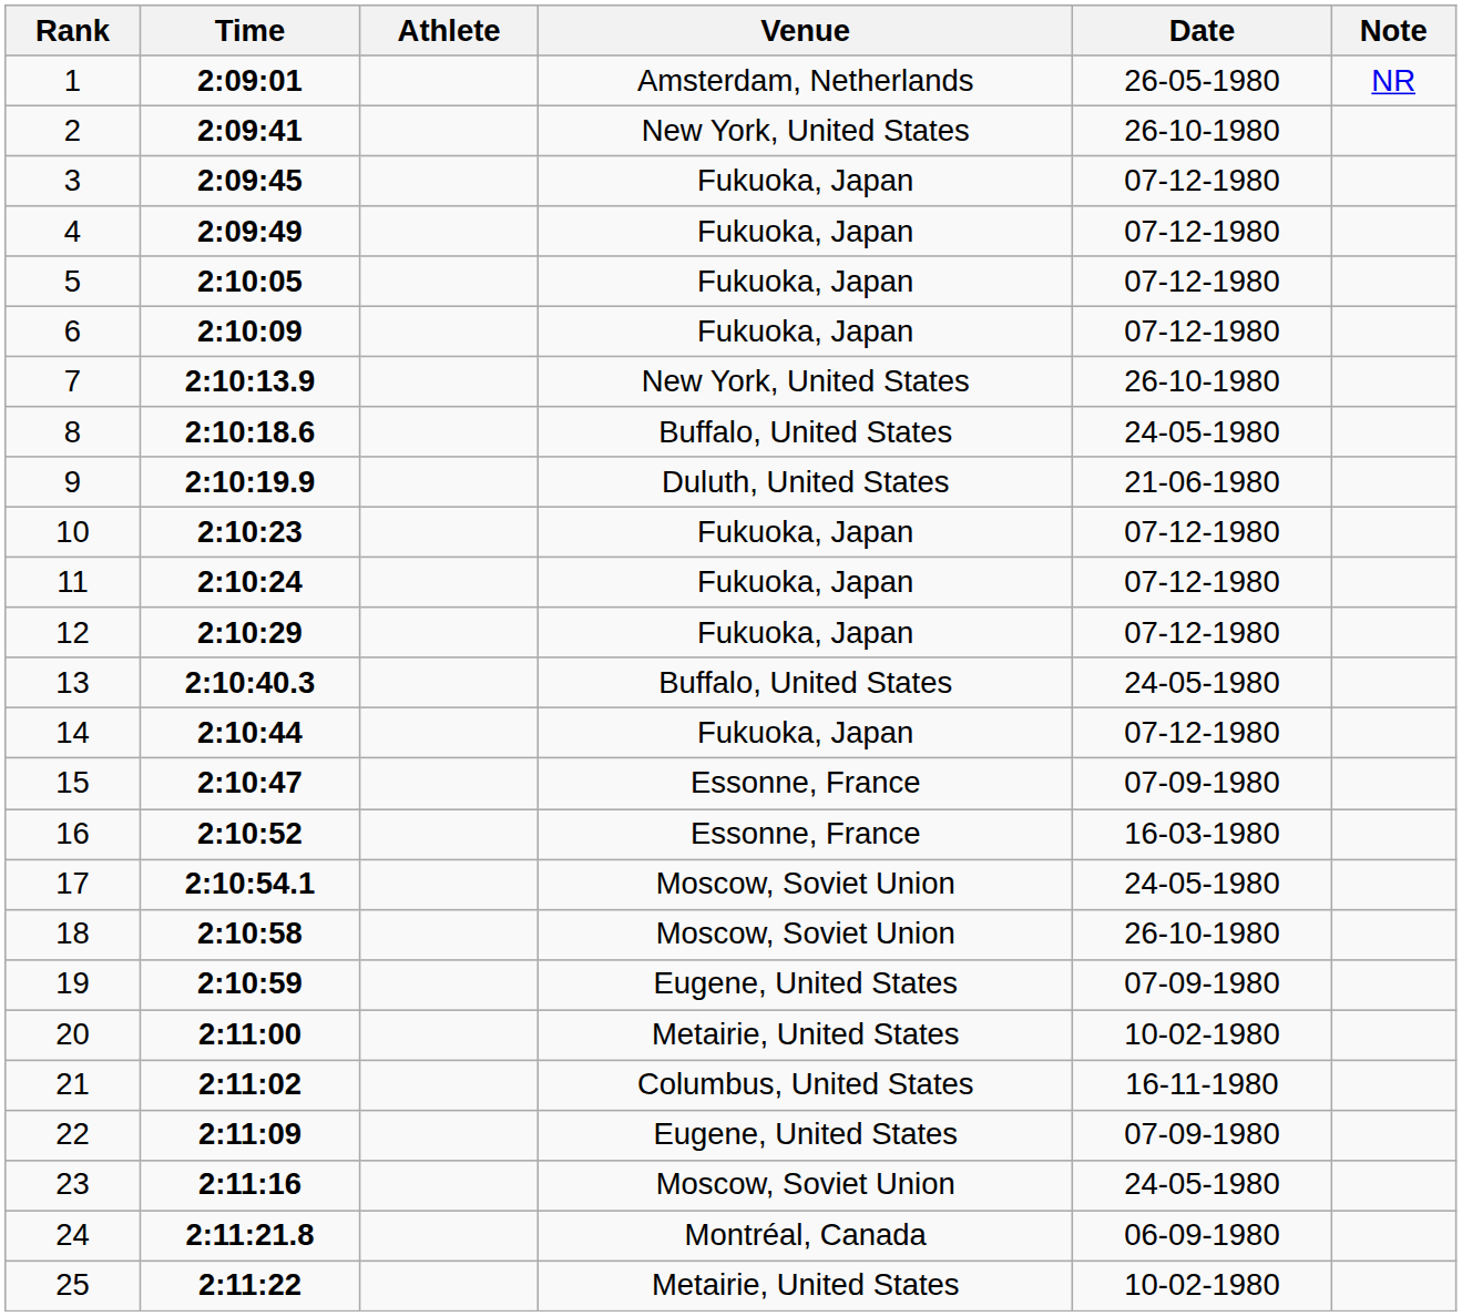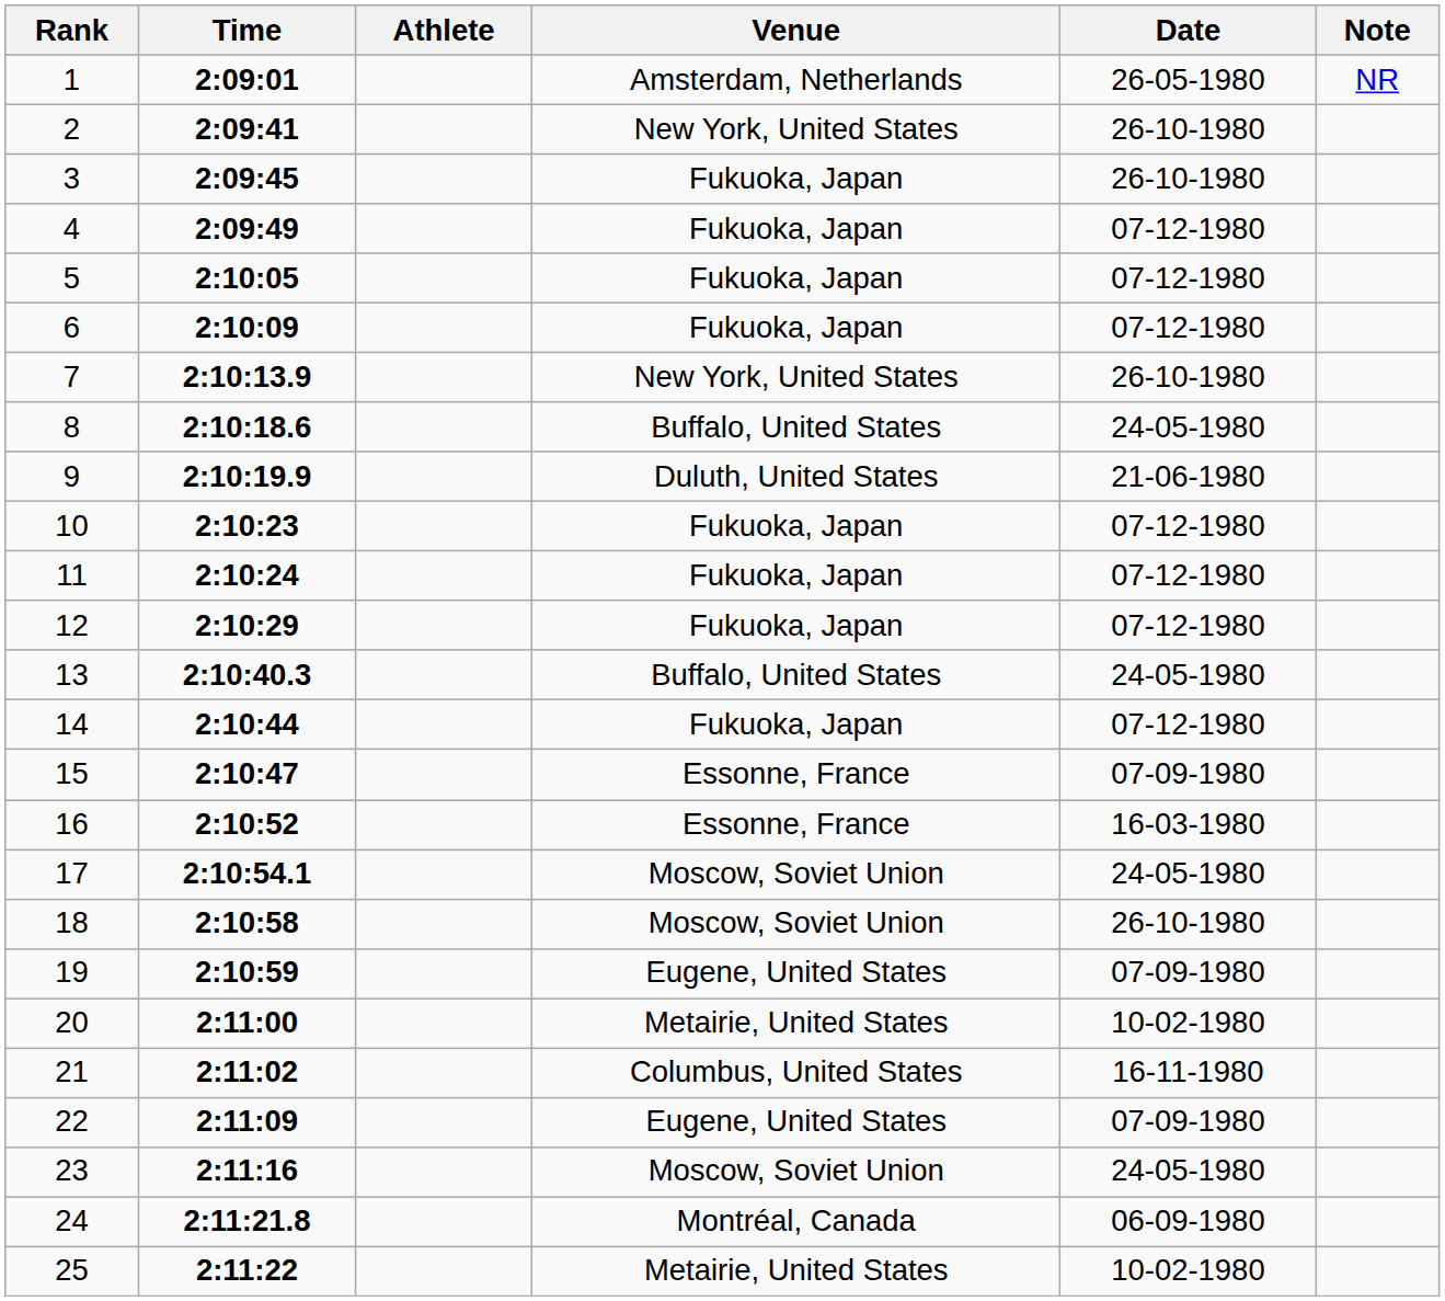 <table class="wikitable sortable" style=" text-align:center; font-size:110%;" width="95%">
 <tr>
 <th>Rank</th>
 <th>Time</th>
 <th>Athlete</th>
 <th>Venue</th>
 <th>Date</th>
 <th>Note</th>
 </tr>
 <tr>
 <td>1</td>
 <td><strong>2:09:01</strong></td>
 <td align=left></td>
 <td>Amsterdam, Netherlands</td>
 <td>26-05-1980</td>
 <td><a href='#'>NR</a></td>
 </tr>
 <tr>
 <td>2</td>
 <td><strong>2:09:41</strong></td>
 <td align=left></td>
 <td>New York, United States</td>
 <td>26-10-1980</td>
 <td></td>
 </tr>
 <tr>
 <td>3</td>
 <td><strong>2:09:45</strong></td>
 <td align=left></td>
 <td>Fukuoka, Japan</td>
-<td>07-12-1980</td>
+<td>26-10-1980</td>
 <td></td>
 </tr>
 <tr>
 <td>4</td>
 <td><strong>2:09:49</strong></td>
 <td align=left></td>
 <td>Fukuoka, Japan</td>
 <td>07-12-1980</td>
 <td></td>
 </tr>
 <tr>
 <td>5</td>
 <td><strong>2:10:05</strong></td>
 <td align=left></td>
 <td>Fukuoka, Japan</td>
 <td>07-12-1980</td>
 <td></td>
 </tr>
 <tr>
 <td>6</td>
 <td><strong>2:10:09</strong></td>
 <td align=left></td>
 <td>Fukuoka, Japan</td>
 <td>07-12-1980</td>
 <td></td>
 </tr>
 <tr>
 <td>7</td>
 <td><strong>2:10:13.9</strong></td>
 <td align=left></td>
 <td>New York, United States</td>
 <td>26-10-1980</td>
 <td></td>
 </tr>
 <tr>
 <td>8</td>
 <td><strong>2:10:18.6</strong></td>
 <td align=left></td>
 <td>Buffalo, United States</td>
 <td>24-05-1980</td>
 <td></td>
 </tr>
 <tr>
 <td>9</td>
 <td><strong>2:10:19.9</strong></td>
 <td align=left></td>
 <td>Duluth, United States</td>
 <td>21-06-1980</td>
 <td></td>
 </tr>
 <tr>
 <td>10</td>
 <td><strong>2:10:23</strong></td>
 <td align=left></td>
 <td>Fukuoka, Japan</td>
 <td>07-12-1980</td>
 <td></td>
 </tr>
 <tr>
 <td>11</td>
 <td><strong>2:10:24</strong></td>
 <td align=left></td>
 <td>Fukuoka, Japan</td>
 <td>07-12-1980</td>
 <td></td>
 </tr>
 <tr>
 <td>12</td>
 <td><strong>2:10:29</strong></td>
 <td align=left></td>
 <td>Fukuoka, Japan</td>
 <td>07-12-1980</td>
 <td></td>
 </tr>
 <tr>
 <td>13</td>
 <td><strong>2:10:40.3</strong></td>
 <td align=left></td>
 <td>Buffalo, United States</td>
 <td>24-05-1980</td>
 <td></td>
 </tr>
 <tr>
 <td>14</td>
 <td><strong>2:10:44</strong></td>
 <td align=left></td>
 <td>Fukuoka, Japan</td>
 <td>07-12-1980</td>
 <td></td>
 </tr>
 <tr>
 <td>15</td>
 <td><strong>2:10:47</strong></td>
 <td align=left></td>
 <td>Essonne, France</td>
 <td>07-09-1980</td>
 <td></td>
 </tr>
 <tr>
 <td>16</td>
 <td><strong>2:10:52</strong></td>
 <td align=left></td>
 <td>Essonne, France</td>
 <td>16-03-1980</td>
 <td></td>
 </tr>
 <tr>
 <td>17</td>
 <td><strong>2:10:54.1</strong></td>
 <td align=left></td>
 <td>Moscow, Soviet Union</td>
 <td>24-05-1980</td>
 <td></td>
 </tr>
 <tr>
 <td>18</td>
 <td><strong>2:10:58</strong></td>
 <td align=left></td>
 <td>Moscow, Soviet Union</td>
 <td>26-10-1980</td>
 <td></td>
 </tr>
 <tr>
 <td>19</td>
 <td><strong>2:10:59</strong></td>
 <td align=left></td>
 <td>Eugene, United States</td>
 <td>07-09-1980</td>
 <td></td>
 </tr>
 <tr>
 <td>20</td>
 <td><strong>2:11:00</strong></td>
 <td align=left></td>
 <td>Metairie, United States</td>
 <td>10-02-1980</td>
 <td></td>
 </tr>
 <tr>
 <td>21</td>
 <td><strong>2:11:02</strong></td>
 <td align=left></td>
 <td>Columbus, United States</td>
 <td>16-11-1980</td>
 <td></td>
 </tr>
 <tr>
 <td>22</td>
 <td><strong>2:11:09</strong></td>
 <td align=left></td>
 <td>Eugene, United States</td>
 <td>07-09-1980</td>
 <td></td>
 </tr>
 <tr>
 <td>23</td>
 <td><strong>2:11:16</strong></td>
 <td align=left></td>
 <td>Moscow, Soviet Union</td>
 <td>24-05-1980</td>
 <td></td>
 </tr>
 <tr>
 <td>24</td>
 <td><strong>2:11:21.8</strong></td>
 <td align=left></td>
 <td>Montréal, Canada</td>
 <td>06-09-1980</td>
 <td></td>
 </tr>
 <tr>
 <td>25</td>
 <td><strong>2:11:22</strong></td>
 <td align=left></td>
 <td>Metairie, United States</td>
 <td>10-02-1980</td>
 <td></td>
 </tr>
 </table>
